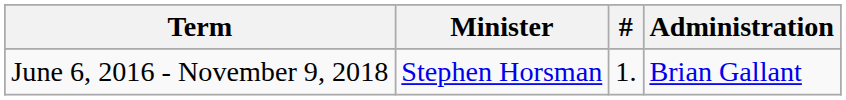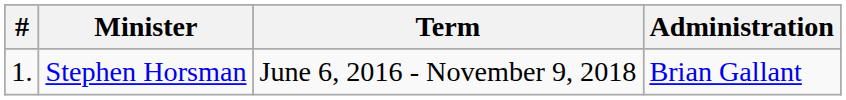 <table class="wikitable">
 <tr>
+<th>#</th>
+<th>Minister</th>
 <th>Term</th>
-<th>Minister</th>
-<th>#</th>
 <th>Administration</th>
 </tr>
 <tr>
+<td>1.</td>
+<td><a href='#'>Stephen Horsman</a></td>
 <td>June 6, 2016 - November 9, 2018</td>
-<td><a href='#'>Stephen Horsman</a></td>
-<td>1.</td>
 <td><a href='#'>Brian Gallant</a></td>
 </tr>
 </table>
